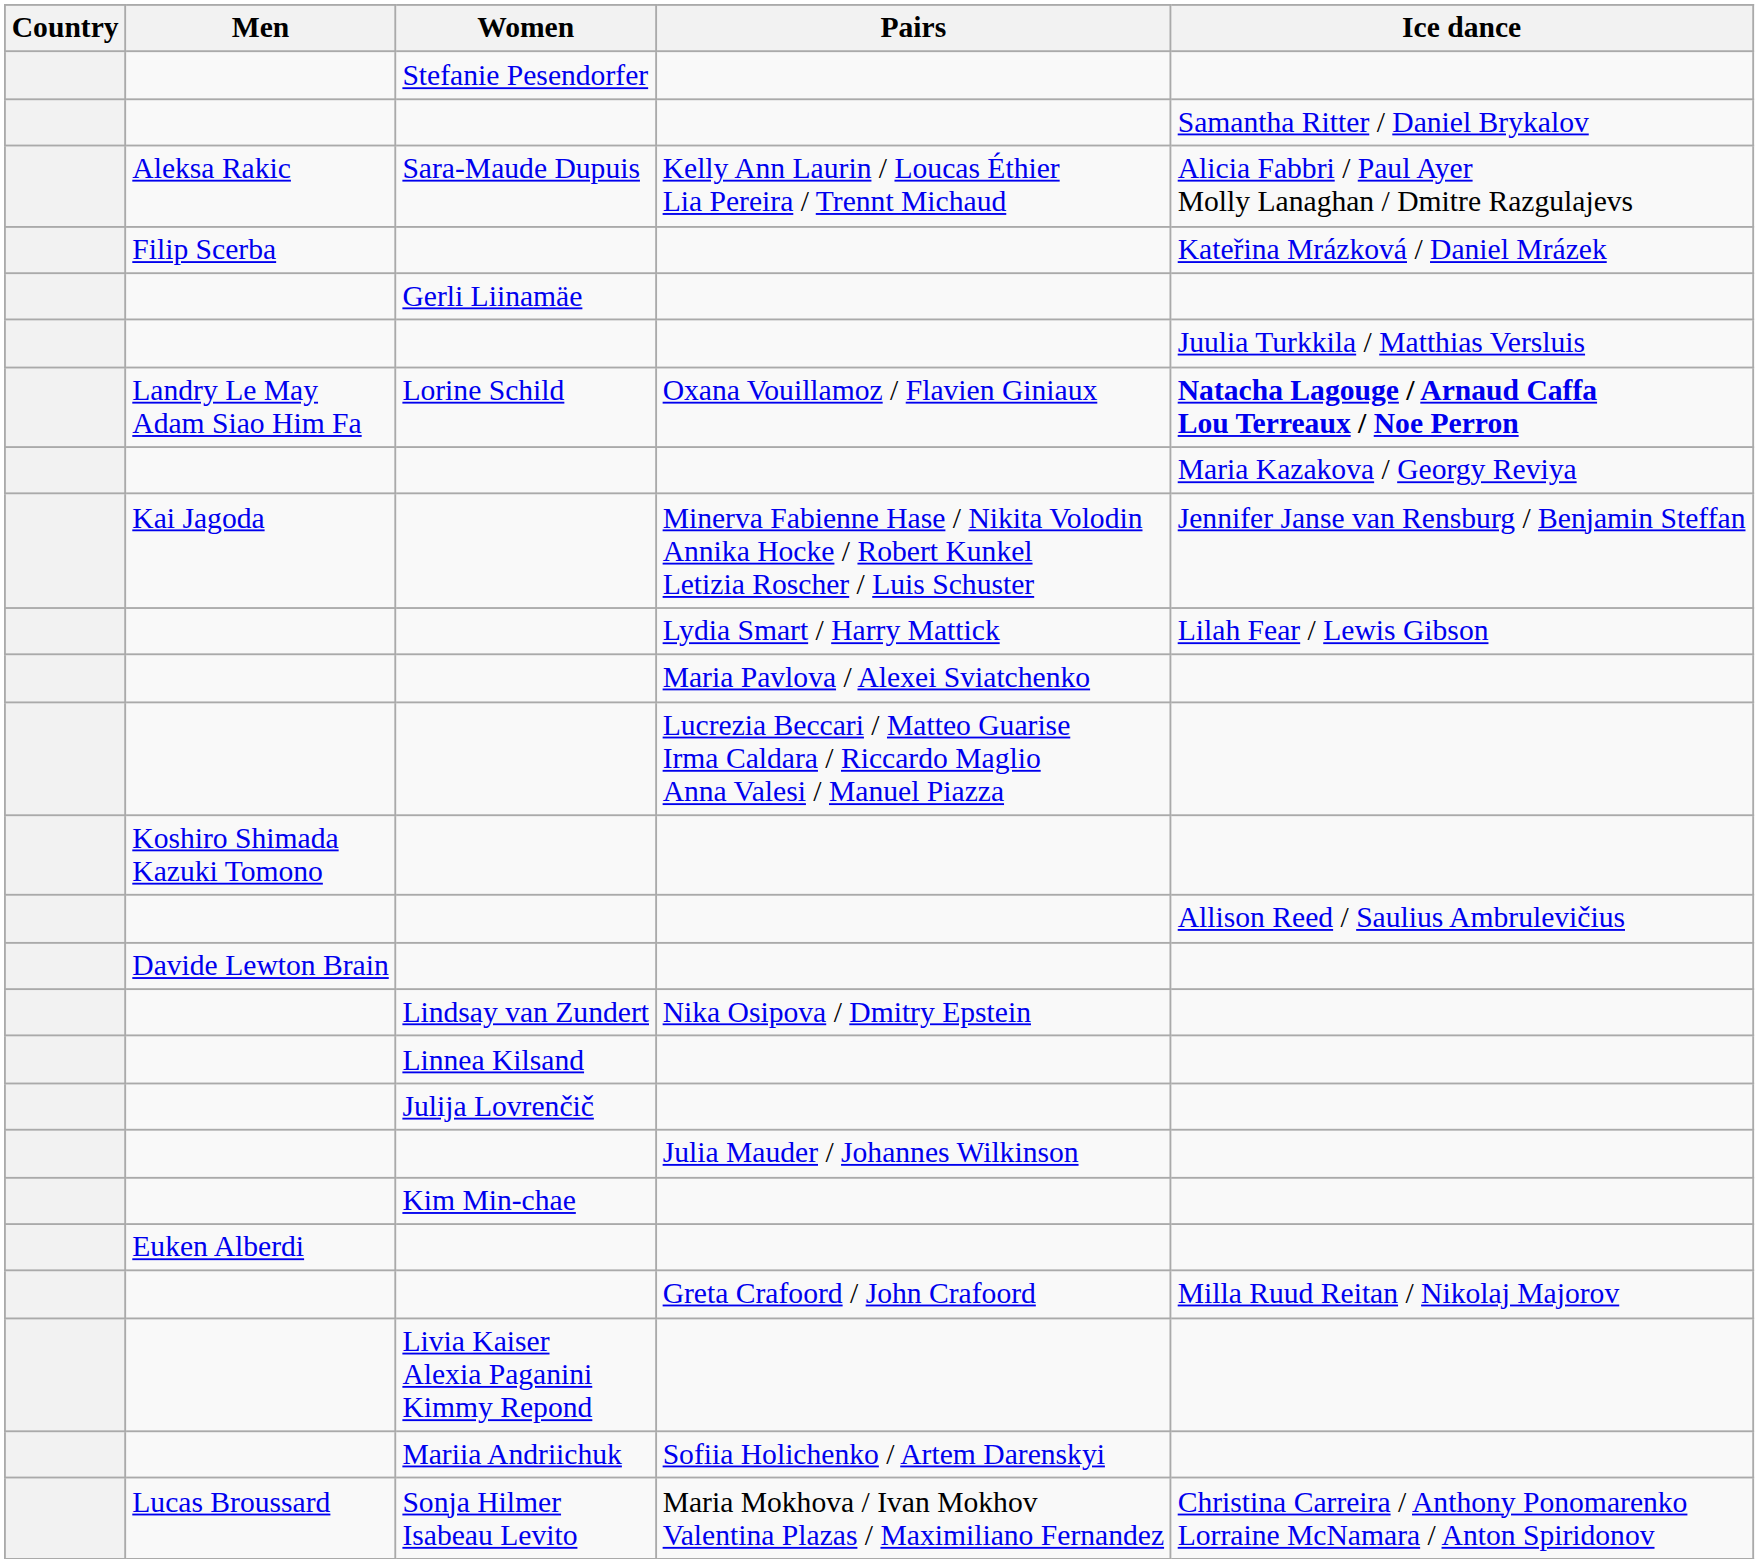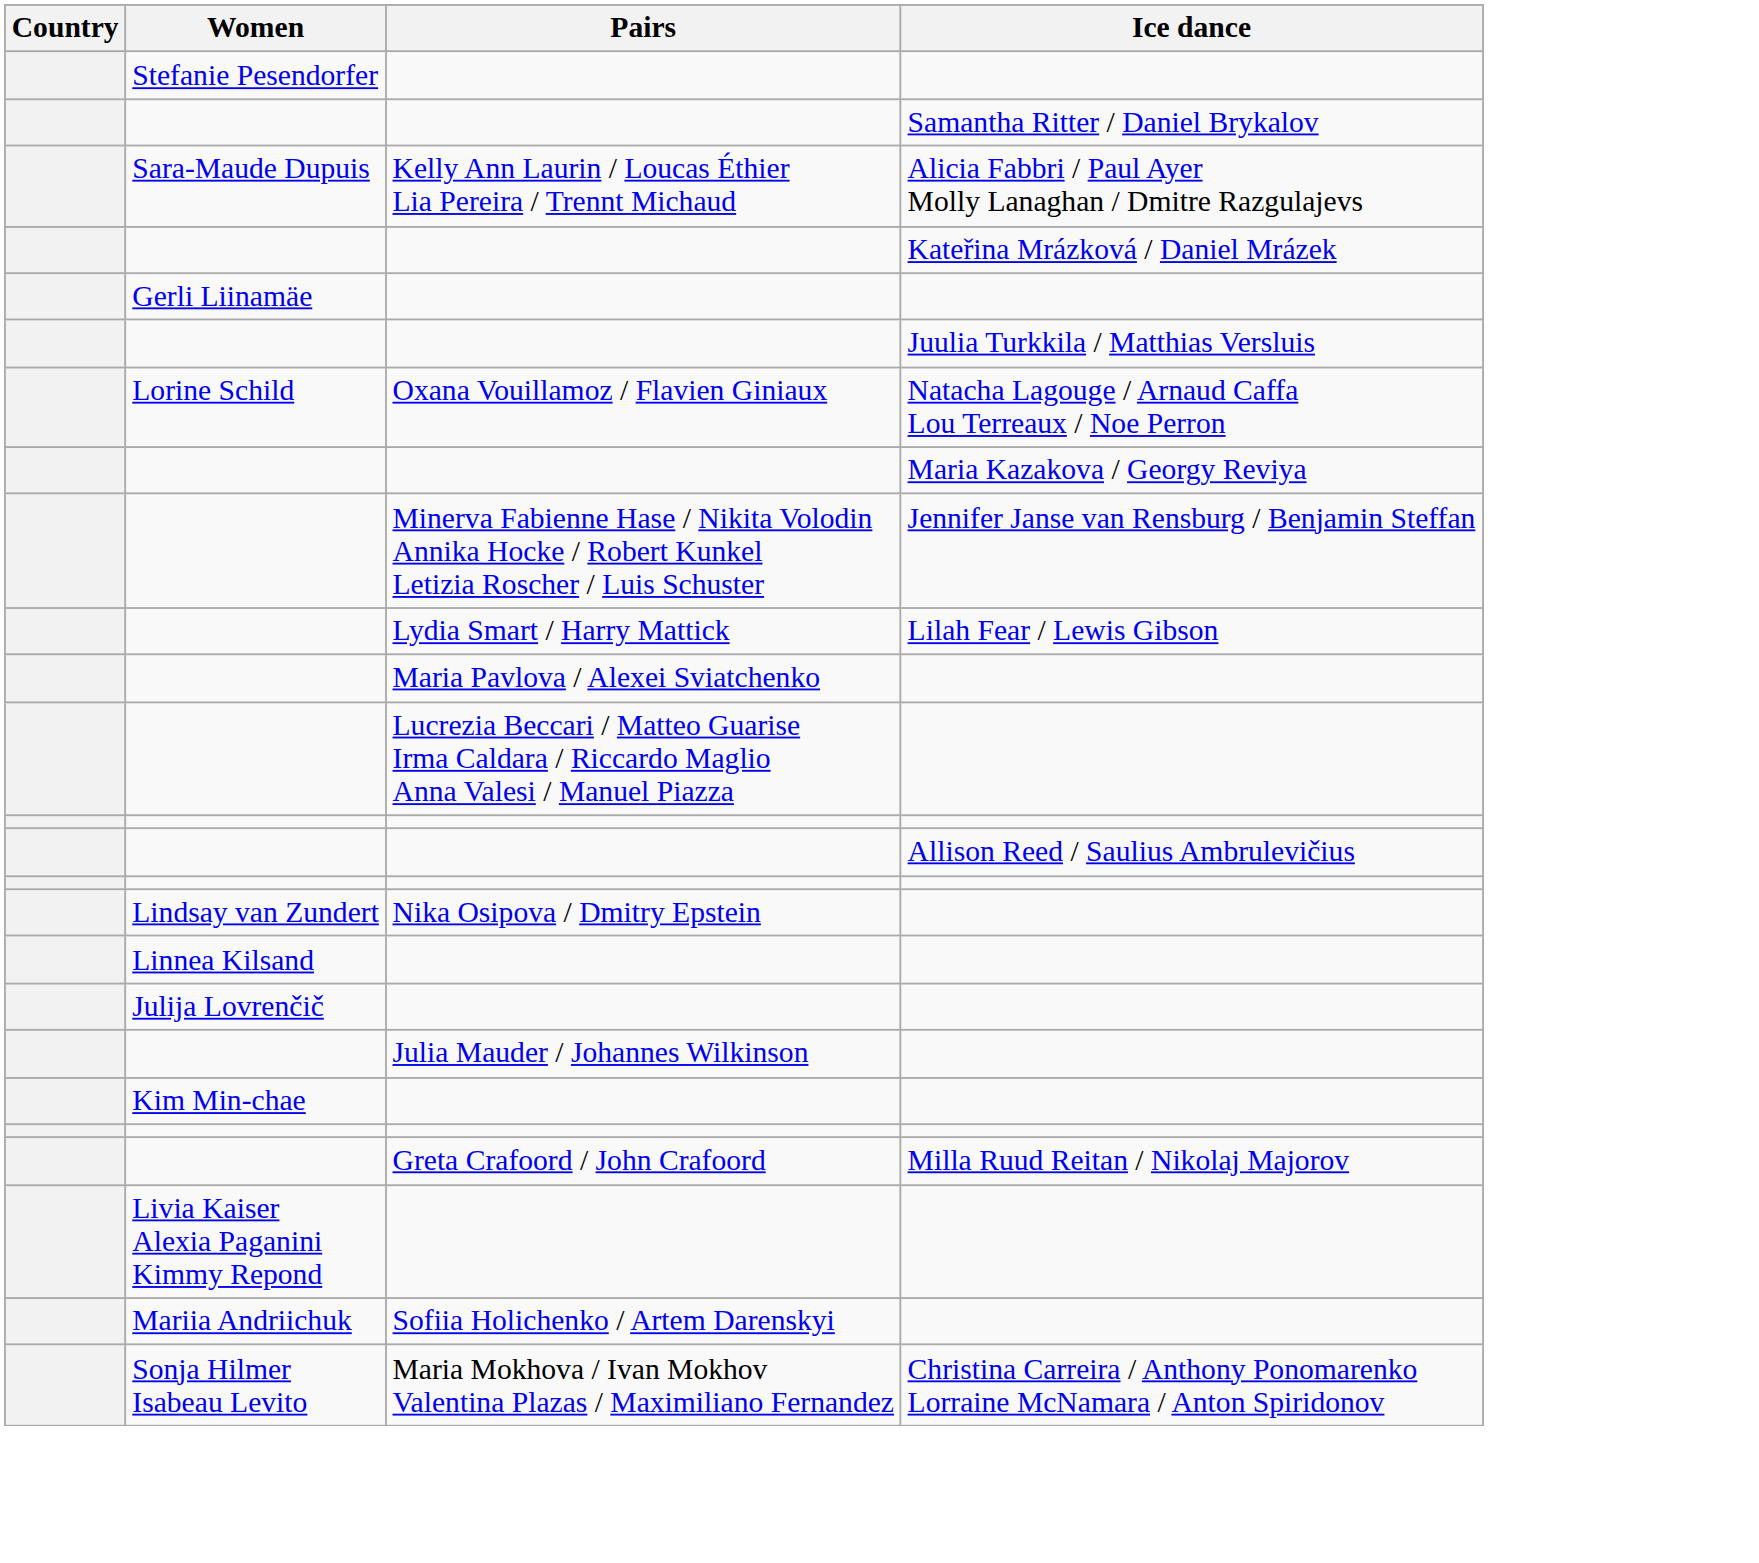 <table class="wikitable unsortable" style="text-align:left">
 <tr>
 <th scope="col">Country</th>
-<th scope="col">Men</th>
 <th scope="col">Women</th>
 <th scope="col">Pairs</th>
 <th scope="col">Ice dance</th>
 </tr>
 <tr>
 <th scope="row" style="text-align:left"></th>
-<td></td>
 <td valign="top"><a href='#'>Stefanie Pesendorfer</a></td>
 <td></td>
 <td></td>
 </tr>
 <tr>
 <th scope="row" style="text-align:left"></th>
 <td></td>
 <td></td>
-<td></td>
 <td valign="top"><a href='#'>Samantha Ritter</a> / <a href='#'>Daniel Brykalov</a></td>
 </tr>
 <tr>
 <th scope="row" style="text-align:left"></th>
-<td valign="top"><a href='#'>Aleksa Rakic</a></td>
 <td valign="top"><a href='#'>Sara-Maude Dupuis</a></td>
 <td valign="top"><a href='#'>Kelly Ann Laurin</a> / <a href='#'>Loucas Éthier</a><br><a href='#'>Lia Pereira</a> / <a href='#'>Trennt Michaud</a></td>
 <td valign="top"><a href='#'>Alicia Fabbri</a> / <a href='#'>Paul Ayer</a><br>Molly Lanaghan / Dmitre Razgulajevs</td>
 </tr>
 <tr>
 <th scope="row" style="text-align:left"></th>
-<td valign="top"><a href='#'>Filip Scerba</a></td>
 <td></td>
 <td></td>
 <td valign="top"><a href='#'>Kateřina Mrázková</a> / <a href='#'>Daniel Mrázek</a></td>
 </tr>
 <tr>
 <th scope="row" style="text-align:left"></th>
-<td></td>
 <td valign="top"><a href='#'>Gerli Liinamäe</a></td>
 <td></td>
 <td></td>
 </tr>
 <tr>
 <th scope="row" style="text-align:left"></th>
 <td></td>
 <td></td>
-<td></td>
 <td valign="top"><a href='#'>Juulia Turkkila</a> / <a href='#'>Matthias Versluis</a></td>
 </tr>
 <tr>
 <th scope="row" style="text-align:left"></th>
-<td valign="top"><a href='#'>Landry Le May</a><br><a href='#'>Adam Siao Him Fa</a></td>
 <td valign="top"><a href='#'>Lorine Schild</a></td>
 <td valign="top"><a href='#'>Oxana Vouillamoz</a> / <a href='#'>Flavien Giniaux</a></td>
-<td valign="top"><strong><a href='#'>Natacha Lagouge</a> / <a href='#'>Arnaud Caffa</a><br><a href='#'>Lou Terreaux</a> / <a href='#'>Noe Perron</a></strong></td>
+<td valign="top"><a href='#'>Natacha Lagouge</a> / <a href='#'>Arnaud Caffa</a><br><a href='#'>Lou Terreaux</a> / <a href='#'>Noe Perron</a></td>
 </tr>
 <tr>
 <th scope="row" style="text-align:left"></th>
-<td></td>
 <td></td>
 <td></td>
 <td valign="top"><a href='#'>Maria Kazakova</a> / <a href='#'>Georgy Reviya</a></td>
 </tr>
 <tr>
 <th scope="row" style="text-align:left"></th>
-<td valign="top"><a href='#'>Kai Jagoda</a></td>
 <td></td>
 <td valign="top"><a href='#'>Minerva Fabienne Hase</a> / <a href='#'>Nikita Volodin</a><br><a href='#'>Annika Hocke</a> / <a href='#'>Robert Kunkel</a><br><a href='#'>Letizia Roscher</a> / <a href='#'>Luis Schuster</a></td>
 <td valign="top"><a href='#'>Jennifer Janse van Rensburg</a> / <a href='#'>Benjamin Steffan</a></td>
 </tr>
 <tr>
 <th scope="row" style="text-align:left"></th>
 <td></td>
-<td></td>
 <td valign="top"><a href='#'>Lydia Smart</a> / <a href='#'>Harry Mattick</a></td>
 <td valign="top"><a href='#'>Lilah Fear</a> / <a href='#'>Lewis Gibson</a></td>
 </tr>
 <tr>
 <th scope="row" style="text-align:left"></th>
-<td></td>
 <td></td>
 <td valign="top"><a href='#'>Maria Pavlova</a> / <a href='#'>Alexei Sviatchenko</a></td>
 <td></td>
 </tr>
 <tr>
 <th scope="row" style="text-align:left"></th>
 <td></td>
-<td></td>
 <td valign="top"><a href='#'>Lucrezia Beccari</a> / <a href='#'>Matteo Guarise</a><br><a href='#'>Irma Caldara</a> / <a href='#'>Riccardo Maglio</a><br><a href='#'>Anna Valesi</a> / <a href='#'>Manuel Piazza</a></td>
 <td></td>
 </tr>
 <tr>
 <th scope="row" style="text-align:left"></th>
-<td valign="top"><a href='#'>Koshiro Shimada</a> <br> <a href='#'>Kazuki Tomono</a></td>
 <td></td>
 <td></td>
 <td></td>
 </tr>
 <tr>
 <th scope="row" style="text-align:left"></th>
 <td></td>
 <td></td>
-<td></td>
 <td valign="top"><a href='#'>Allison Reed</a> / <a href='#'>Saulius Ambrulevičius</a></td>
 </tr>
 <tr>
 <th scope="row" style="text-align:left"></th>
-<td valign="top"><a href='#'>Davide Lewton Brain</a></td>
+<td></td>
+<td></td>
+<td></td>
+</tr>
+<tr>
+<th scope="row" style="text-align:left"></th>
+<td valign="top"><a href='#'>Lindsay van Zundert</a></td>
+<td valign="top"><a href='#'>Nika Osipova</a> / <a href='#'>Dmitry Epstein</a></td>
+<td></td>
+</tr>
+<tr>
+<th scope="row" style="text-align:left"></th>
+<td valign="top"><a href='#'>Linnea Kilsand</a></td>
+<td></td>
+<td></td>
+</tr>
+<tr>
+<th scope="row" style="text-align:left"></th>
+<td valign="top"><a href='#'>Julija Lovrenčič</a></td>
+<td></td>
+<td></td>
+</tr>
+<tr>
+<th scope="row" style="text-align:left"></th>
+<td></td>
+<td valign="top"><a href='#'>Julia Mauder</a> / <a href='#'>Johannes Wilkinson</a></td>
+<td></td>
+</tr>
+<tr>
+<th scope="row" style="text-align:left"></th>
+<td valign="top"><a href='#'>Kim Min-chae</a></td>
+<td></td>
+<td></td>
+</tr>
+<tr>
+<th scope="row" style="text-align:left"></th>
 <td></td>
 <td></td>
 <td></td>
 </tr>
 <tr>
 <th scope="row" style="text-align:left"></th>
 <td></td>
-<td valign="top"><a href='#'>Lindsay van Zundert</a></td>
-<td valign="top"><a href='#'>Nika Osipova</a> / <a href='#'>Dmitry Epstein</a></td>
-<td></td>
-</tr>
-<tr>
-<th scope="row" style="text-align:left"></th>
-<td></td>
-<td valign="top"><a href='#'>Linnea Kilsand</a></td>
-<td></td>
-<td></td>
-</tr>
-<tr>
-<th scope="row" style="text-align:left"></th>
-<td></td>
-<td valign="top"><a href='#'>Julija Lovrenčič</a></td>
-<td></td>
-<td></td>
-</tr>
-<tr>
-<th scope="row" style="text-align:left"></th>
-<td></td>
-<td></td>
-<td valign="top"><a href='#'>Julia Mauder</a> / <a href='#'>Johannes Wilkinson</a></td>
-<td></td>
-</tr>
-<tr>
-<th scope="row" style="text-align:left"></th>
-<td></td>
-<td valign="top"><a href='#'>Kim Min-chae</a></td>
-<td></td>
-<td></td>
-</tr>
-<tr>
-<th scope="row" style="text-align:left"></th>
-<td valign="top"><a href='#'>Euken Alberdi</a></td>
-<td></td>
-<td></td>
-<td></td>
-</tr>
-<tr>
-<th scope="row" style="text-align:left"></th>
-<td></td>
-<td></td>
 <td valign="top"><a href='#'>Greta Crafoord</a> / <a href='#'>John Crafoord</a></td>
 <td valign="top"><a href='#'>Milla Ruud Reitan</a> / <a href='#'>Nikolaj Majorov</a></td>
 </tr>
 <tr>
 <th scope="row" style="text-align:left"></th>
-<td></td>
 <td valign="top"><a href='#'>Livia Kaiser</a><br><a href='#'>Alexia Paganini</a><br><a href='#'>Kimmy Repond</a></td>
 <td></td>
 <td></td>
 </tr>
 <tr>
 <th scope="row" style="text-align:left"></th>
-<td></td>
 <td valign="top"><a href='#'>Mariia Andriichuk</a></td>
 <td valign="top"><a href='#'>Sofiia Holichenko</a> / <a href='#'>Artem Darenskyi</a></td>
 <td></td>
 </tr>
 <tr>
 <th scope="row" style="text-align:left"></th>
-<td valign="top"><a href='#'>Lucas Broussard</a></td>
 <td valign="top"><a href='#'>Sonja Hilmer</a><br><a href='#'>Isabeau Levito</a></td>
 <td valign="top">Maria Mokhova / Ivan Mokhov<br><a href='#'>Valentina Plazas</a> / <a href='#'>Maximiliano Fernandez</a></td>
 <td valign="top"><a href='#'>Christina Carreira</a> / <a href='#'>Anthony Ponomarenko</a><br><a href='#'>Lorraine McNamara</a> / <a href='#'>Anton Spiridonov</a></td>
 </tr>
 </table>
